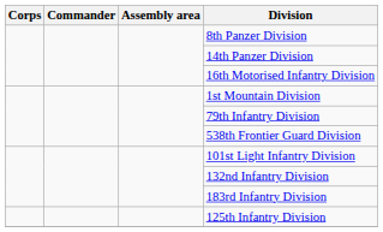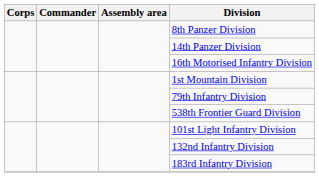 <table class="wikitable">
 <tr>
 <th scope="col">Corps</th>
 <th scope="col">Commander</th>
 <th scope="col">Assembly area</th>
 <th scope="col">Division</th>
 </tr>
 <tr>
 <td rowspan=3></td>
 <td rowspan=3></td>
 <td rowspan=3></td>
 <td><a href='#'>8th Panzer Division</a></td>
 </tr>
 <tr>
 <td><a href='#'>14th Panzer Division</a></td>
 </tr>
 <tr>
 <td><a href='#'>16th Motorised Infantry Division</a></td>
 </tr>
 <tr>
 <td rowspan=3></td>
 <td rowspan=3></td>
 <td rowspan=3></td>
 <td><a href='#'>1st Mountain Division</a></td>
 </tr>
 <tr>
 <td><a href='#'>79th Infantry Division</a></td>
 </tr>
 <tr>
 <td><a href='#'>538th Frontier Guard Division</a></td>
 </tr>
 <tr>
 <td rowspan=3></td>
 <td rowspan=3></td>
 <td rowspan=3></td>
 <td><a href='#'>101st Light Infantry Division</a></td>
 </tr>
 <tr>
 <td><a href='#'>132nd Infantry Division</a></td>
 </tr>
 <tr>
 <td><a href='#'>183rd Infantry Division</a></td>
 </tr>
 <tr>
-<td rowspan=1></td>
-<td rowspan=1></td>
-<td rowspan=1></td>
-<td><a href='#'>125th Infantry Division</a></td>
-</tr>
-<tr>
 </tr>
 </table>
